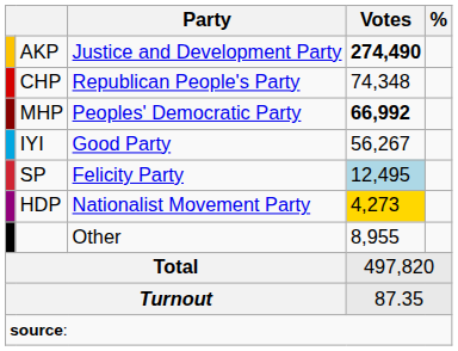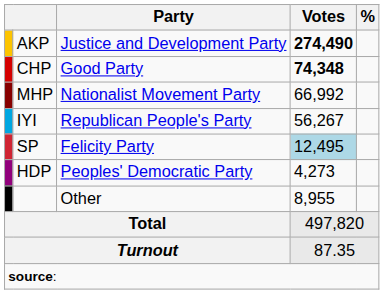 <table class="wikitable">
 <tr>
 <th colspan="2" align="center"></th>
 <th align="center">Party</th>
 <th align="center">Votes</th>
 <th align="center">%</th>
 </tr>
 <tr align="left">
 <td bgcolor="#FDC400" width="1"></td>
 <td>AKP</td>
 <td><a href='#'>Justice and Development Party</a></td>
 <td><strong>274,490</strong></td>
 <td><strong></strong></td>
 </tr>
 <tr align="left">
 <td bgcolor="#d50000" width="1"></td>
 <td>CHP</td>
-<td><a href='#'>Republican People's Party</a></td>
-<td>74,348</td>
+<td><a href='#'>Good Party</a></td>
+<td><strong>74,348</strong></td>
 <td></td>
 </tr>
 <tr align="left">
 <td bgcolor="#870000" width="1"></td>
 <td>MHP</td>
-<td><a href='#'>Peoples' Democratic Party</a></td>
-<td><strong>66,992</strong></td>
+<td><a href='#'>Nationalist Movement Party</a></td>
+<td>66,992</td>
 <td></td>
 </tr>
 <tr align="left">
 <td bgcolor="#01A7E1" width="1"></td>
 <td>IYI</td>
-<td><a href='#'>Good Party</a></td>
+<td><a href='#'>Republican People's Party</a></td>
 <td>56,267</td>
 <td></td>
 </tr>
 <tr align="left">
 <td bgcolor="#D02433" width="1"></td>
 <td>SP</td>
 <td><a href='#'>Felicity Party</a></td>
 <td style="background: lightblue;">12,495</td>
 <td></td>
 </tr>
 <tr align="left">
 <td bgcolor="#91007B" width="1"></td>
 <td>HDP</td>
-<td><a href='#'>Nationalist Movement Party</a></td>
-<td style="background: gold;">4,273</td>
+<td><a href='#'>Peoples' Democratic Party</a></td>
+<td>4,273</td>
 <td></td>
 </tr>
 <tr align="left">
 <td bgcolor=" " width="1"></td>
 <td></td>
 <td>Other</td>
 <td>8,955</td>
 <td></td>
 </tr>
 <tr align="left" style="background-color:#E9E9E9">
 <th colspan="3" align="center"><strong>Total</strong></th>
 <td colspan="5" align="center">497,820</td>
 </tr>
 <tr align="left" style="background-color:#E9E9E9">
 <th colspan="3" align="center"><em>Turnout</em></th>
 <td colspan="5" align="center">87.35</td>
 </tr>
 <tr>
 <td colspan="9" align="left"><small><strong>source</strong>: </small></td>
 </tr>
 </table>
